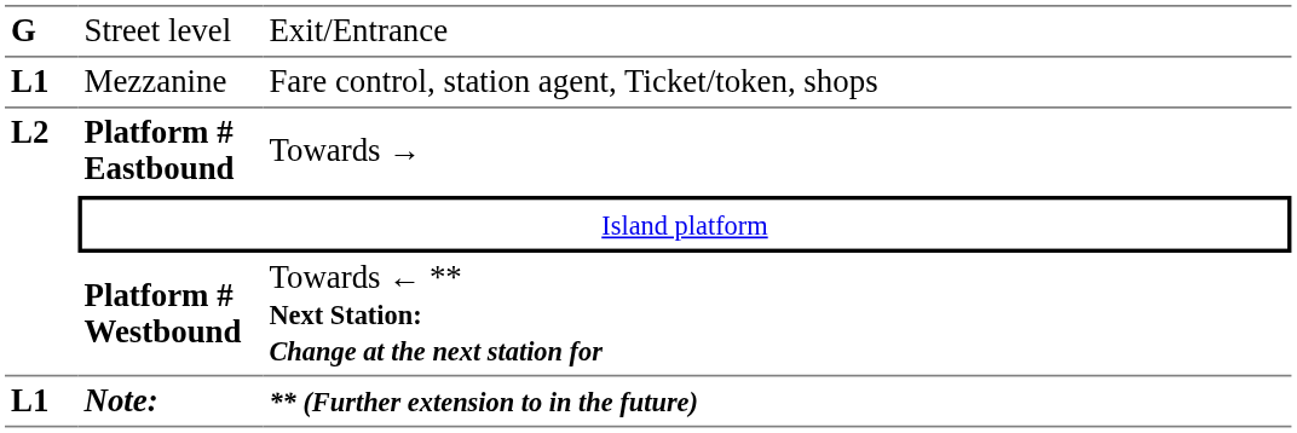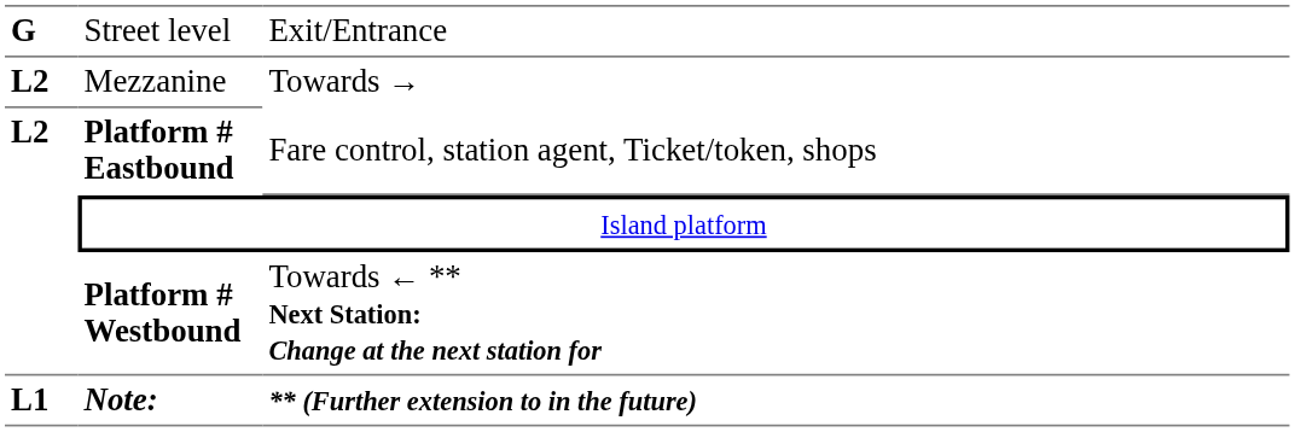 <table border="0" cellspacing="0" cellpadding="3">
 <tr>
 <td width="30" valign="top" style="border-top:solid 1px gray;border-bottom:solid 1px gray;"><strong>G</strong></td>
 <td width="85" valign="top" style="border-top:solid 1px gray;border-bottom:solid 1px gray;">Street level</td>
 <td width="500" valign="top" style="border-top:solid 1px gray;border-bottom:solid 1px gray;">Exit/Entrance</td>
 </tr>
 <tr>
-<td style="border-bottom:solid 1px gray;"><strong>L1</strong></td>
+<td style="border-bottom:solid 1px gray;" width="30" valign="top"><strong>L2</strong></td>
 <td style="border-bottom:solid 1px gray;">Mezzanine</td>
-<td style="border-bottom:solid 1px gray;">Fare control, station agent, Ticket/token, shops</td>
+<td width="500" style="border-bottom:solid 1px white;">Towards → </td>
 </tr>
 <tr>
 <td rowspan="3" width="30" valign="top" style="border-bottom:solid 1px gray;"><strong>L2</strong></td>
 <td width="85" style="border-bottom:solid 1px white;"><span><strong>Platform #</strong><br><strong>Eastbound</strong></span></td>
-<td width="500" style="border-bottom:solid 1px white;">Towards → </td>
+<td style="border-bottom:solid 1px gray;">Fare control, station agent, Ticket/token, shops</td>
 </tr>
 <tr>
 <td colspan="2" style="border-top:solid 2px black;border-right:solid 2px black;border-left:solid 2px black;border-bottom:solid 2px black;text-align:center;"><small><a href='#'>Island platform</a></small></td>
 </tr>
 <tr>
 <td width="85" style="border-bottom:solid 1px gray;"><span><strong>Platform #</strong><br><strong>Westbound</strong></span></td>
 <td width="500" style="border-bottom:solid 1px gray;">Towards ←  **<br><small><strong>Next Station:</strong> <br><strong><em>Change at the next station for </em></strong></small></td>
 </tr>
 <tr>
 <td style="border-bottom:solid 1px gray;"><strong>L1</strong></td>
 <td style="border-bottom:solid 1px gray;" width="85" valign="top"><strong><em>Note:</em></strong></td>
 <td style="border-bottom:solid 1px gray;" width="500" valign="top"><strong><em><small>** (Further extension to  in the future)</small></em></strong></td>
 </tr>
 <tr>
 </tr>
 </table>
